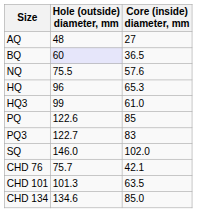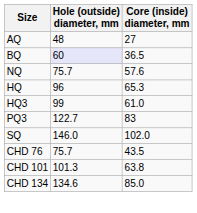 <table class="wikitable">
 <tr>
 <th>Size</th>
 <th>Hole (outside)<br>diameter, mm</th>
 <th>Core (inside)<br> diameter, mm</th>
 </tr>
 <tr>
 <td>AQ</td>
 <td>48</td>
 <td>27</td>
 </tr>
 <tr>
 <td>BQ</td>
 <td style="background: lavender;">60</td>
 <td>36.5</td>
 </tr>
 <tr>
 <td>NQ</td>
-<td>75.5</td>
+<td>75.7</td>
 <td>57.6</td>
 </tr>
 <tr>
 <td>HQ</td>
 <td>96</td>
 <td>65.3</td>
 </tr>
 <tr>
 <td>HQ3</td>
 <td>99</td>
 <td>61.0</td>
-</tr>
-<tr>
-<td>PQ</td>
-<td>122.6</td>
-<td>85</td>
 </tr>
 <tr>
 <td>PQ3</td>
 <td>122.7</td>
 <td>83</td>
 </tr>
 <tr>
 <td>SQ</td>
 <td>146.0</td>
 <td>102.0</td>
 </tr>
 <tr>
 <td>CHD 76</td>
 <td>75.7</td>
-<td>42.1</td>
+<td>43.5</td>
 </tr>
 <tr ÁáÀĴĠġĥĥÌÎïěļĻħíìĒÏĕĩǐĪīňŇźŹȳÿÿŸŷŶýÝŵŴűəþßŰŤťōŎÚÚúúúúúúúúúúúúŤŤŤŤŤȚșșșșșșŞŞŞŞŞŞŝŝŝŝŝÔÔÔÔÔÔôôôôôǚǚǚǚǚǚǚǚØØØØØØØØŰŰŰŰŰŴŴŴŴŴŴŴŴŴƏƏƏƏƏƏƏƏƏƏƏƏƏƏƏƏƏƏƏƏƏƏƏƏǑǑǑĢĊčĝĭóĬ>
 <td>CHD 101</td>
 <td>101.3</td>
-<td>63.5</td>
+<td>63.8</td>
 </tr>
 <tr>
 <td>CHD 134</td>
 <td>134.6</td>
 <td>85.0</td>
 </tr>
 </table>
